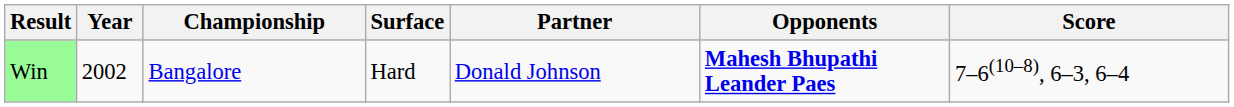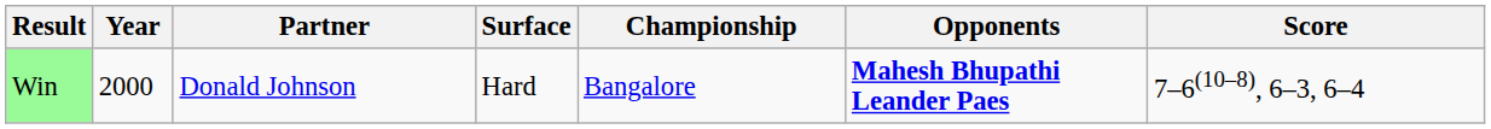 <table class="sortable wikitable">
 <tr>
 <th style="width:40px">Result</th>
 <th style="width:40px">Year</th>
+<th style="width:170px">Partner</th>
+<th style="width:50px">Surface</th>
 <th style="width:150px">Championship</th>
-<th style="width:50px">Surface</th>
-<th style="width:170px">Partner</th>
 <th style="width:170px">Opponents</th>
 <th style="width:190px"  class="unsortable">Score</th>
 </tr>
 <tr>
 <td style="background:#98fb98;">Win</td>
-<td>2002</td>
+<td>2000</td>
+<td> <a href='#'>Donald Johnson</a></td>
+<td>Hard</td>
 <td><a href='#'>Bangalore</a></td>
-<td>Hard</td>
-<td> <a href='#'>Donald Johnson</a></td>
 <td><strong> <a href='#'>Mahesh Bhupathi</a> <br>  <a href='#'>Leander Paes</a></strong></td>
 <td>7–6<sup>(10–8)</sup>, 6–3, 6–4</td>
 </tr>
 </table>
